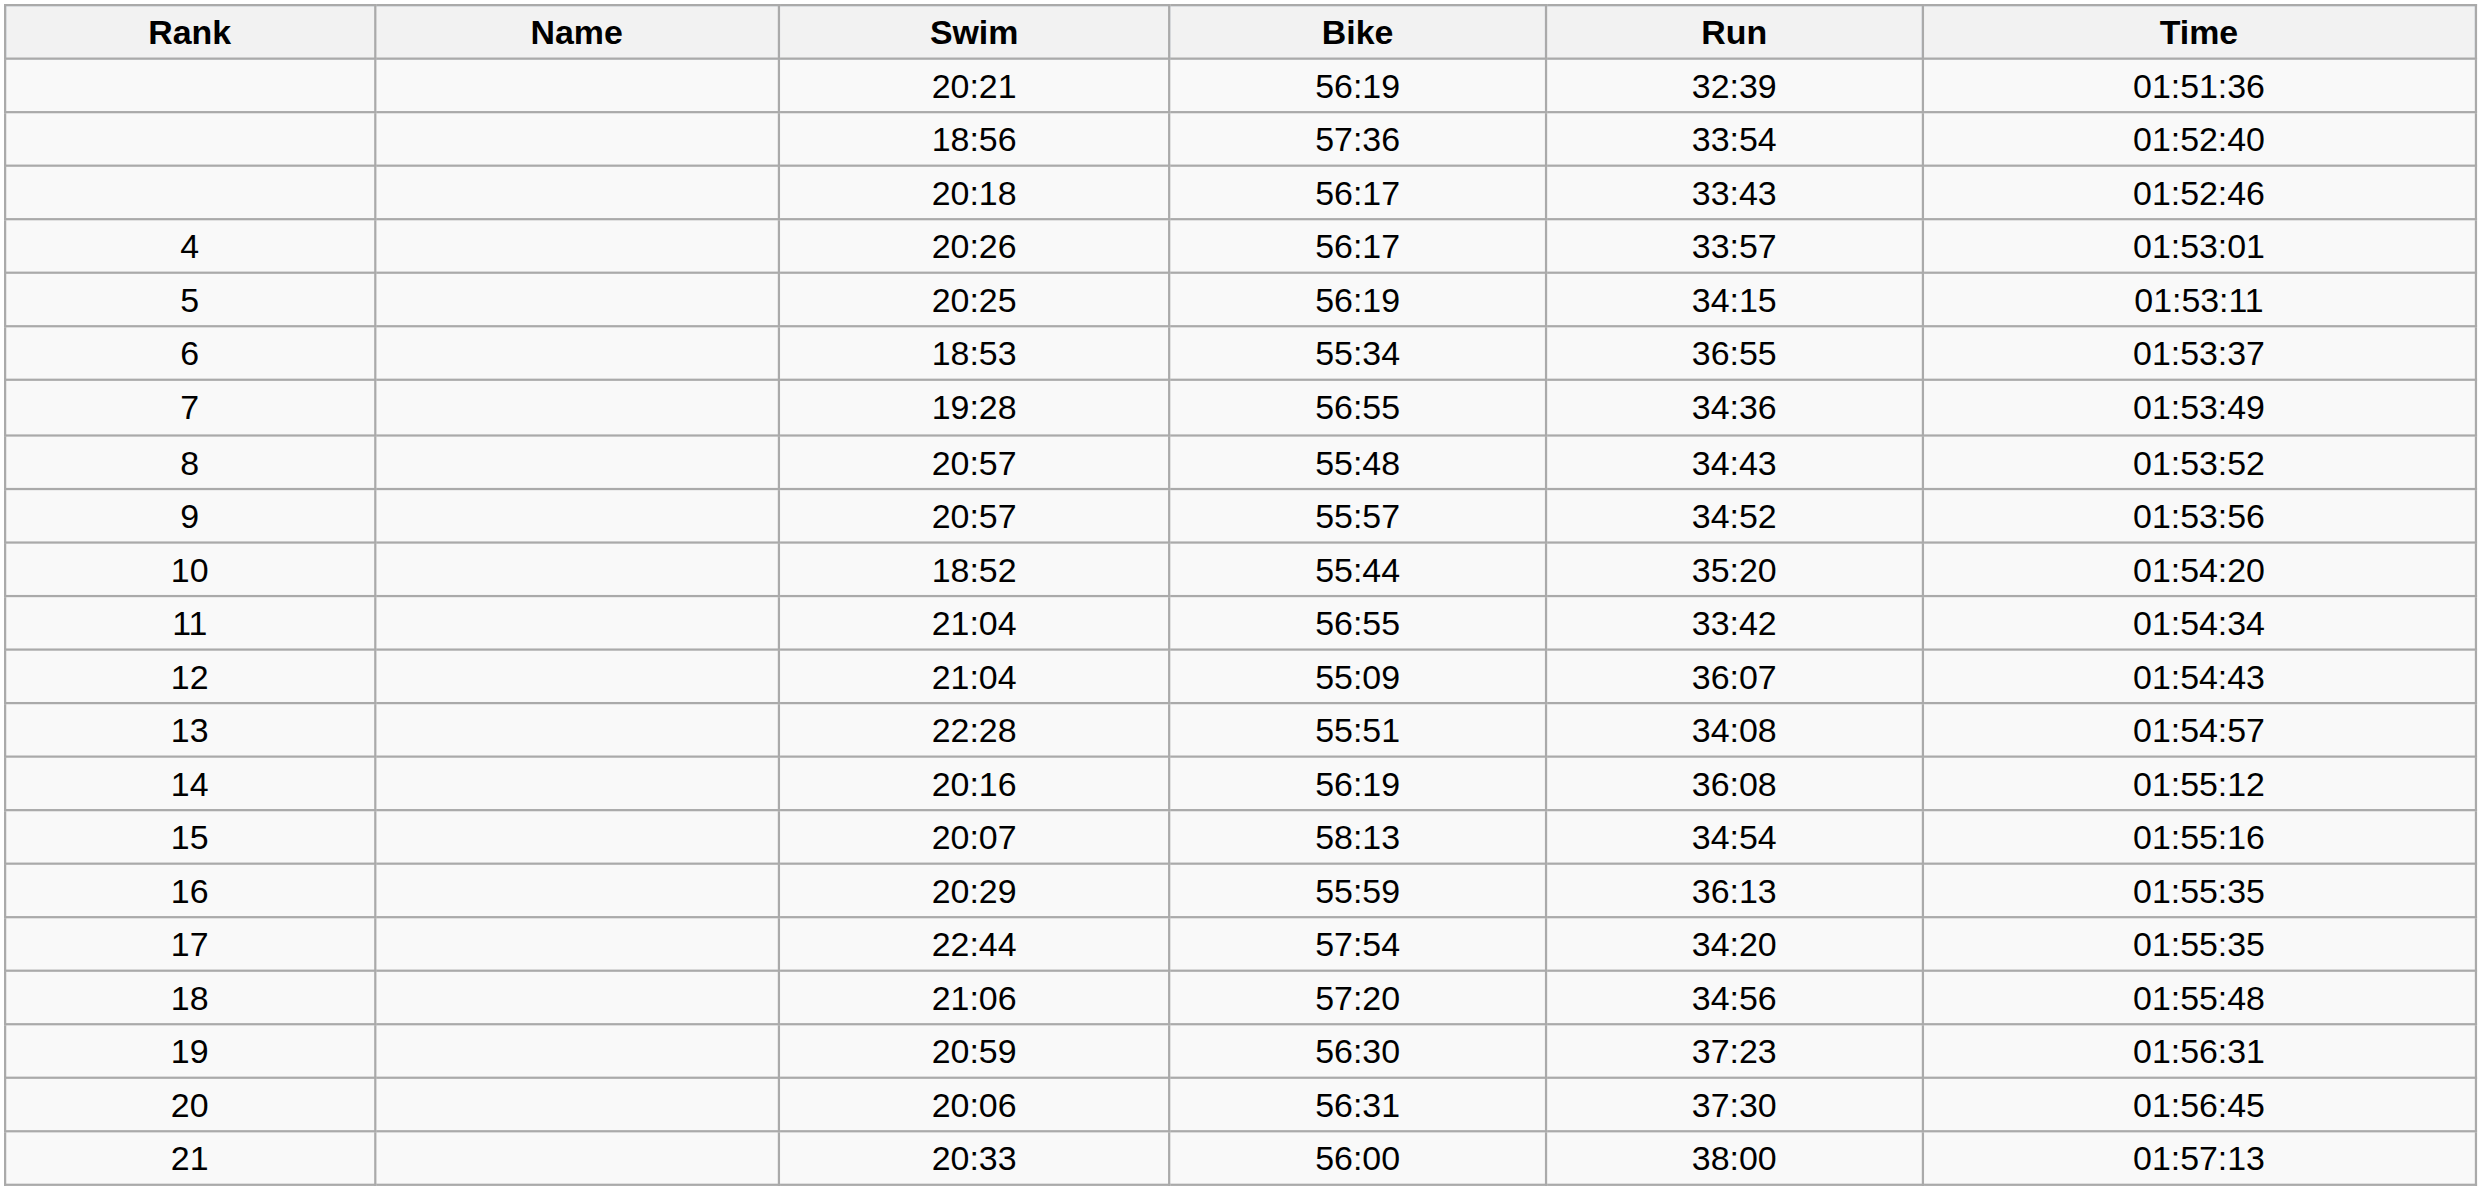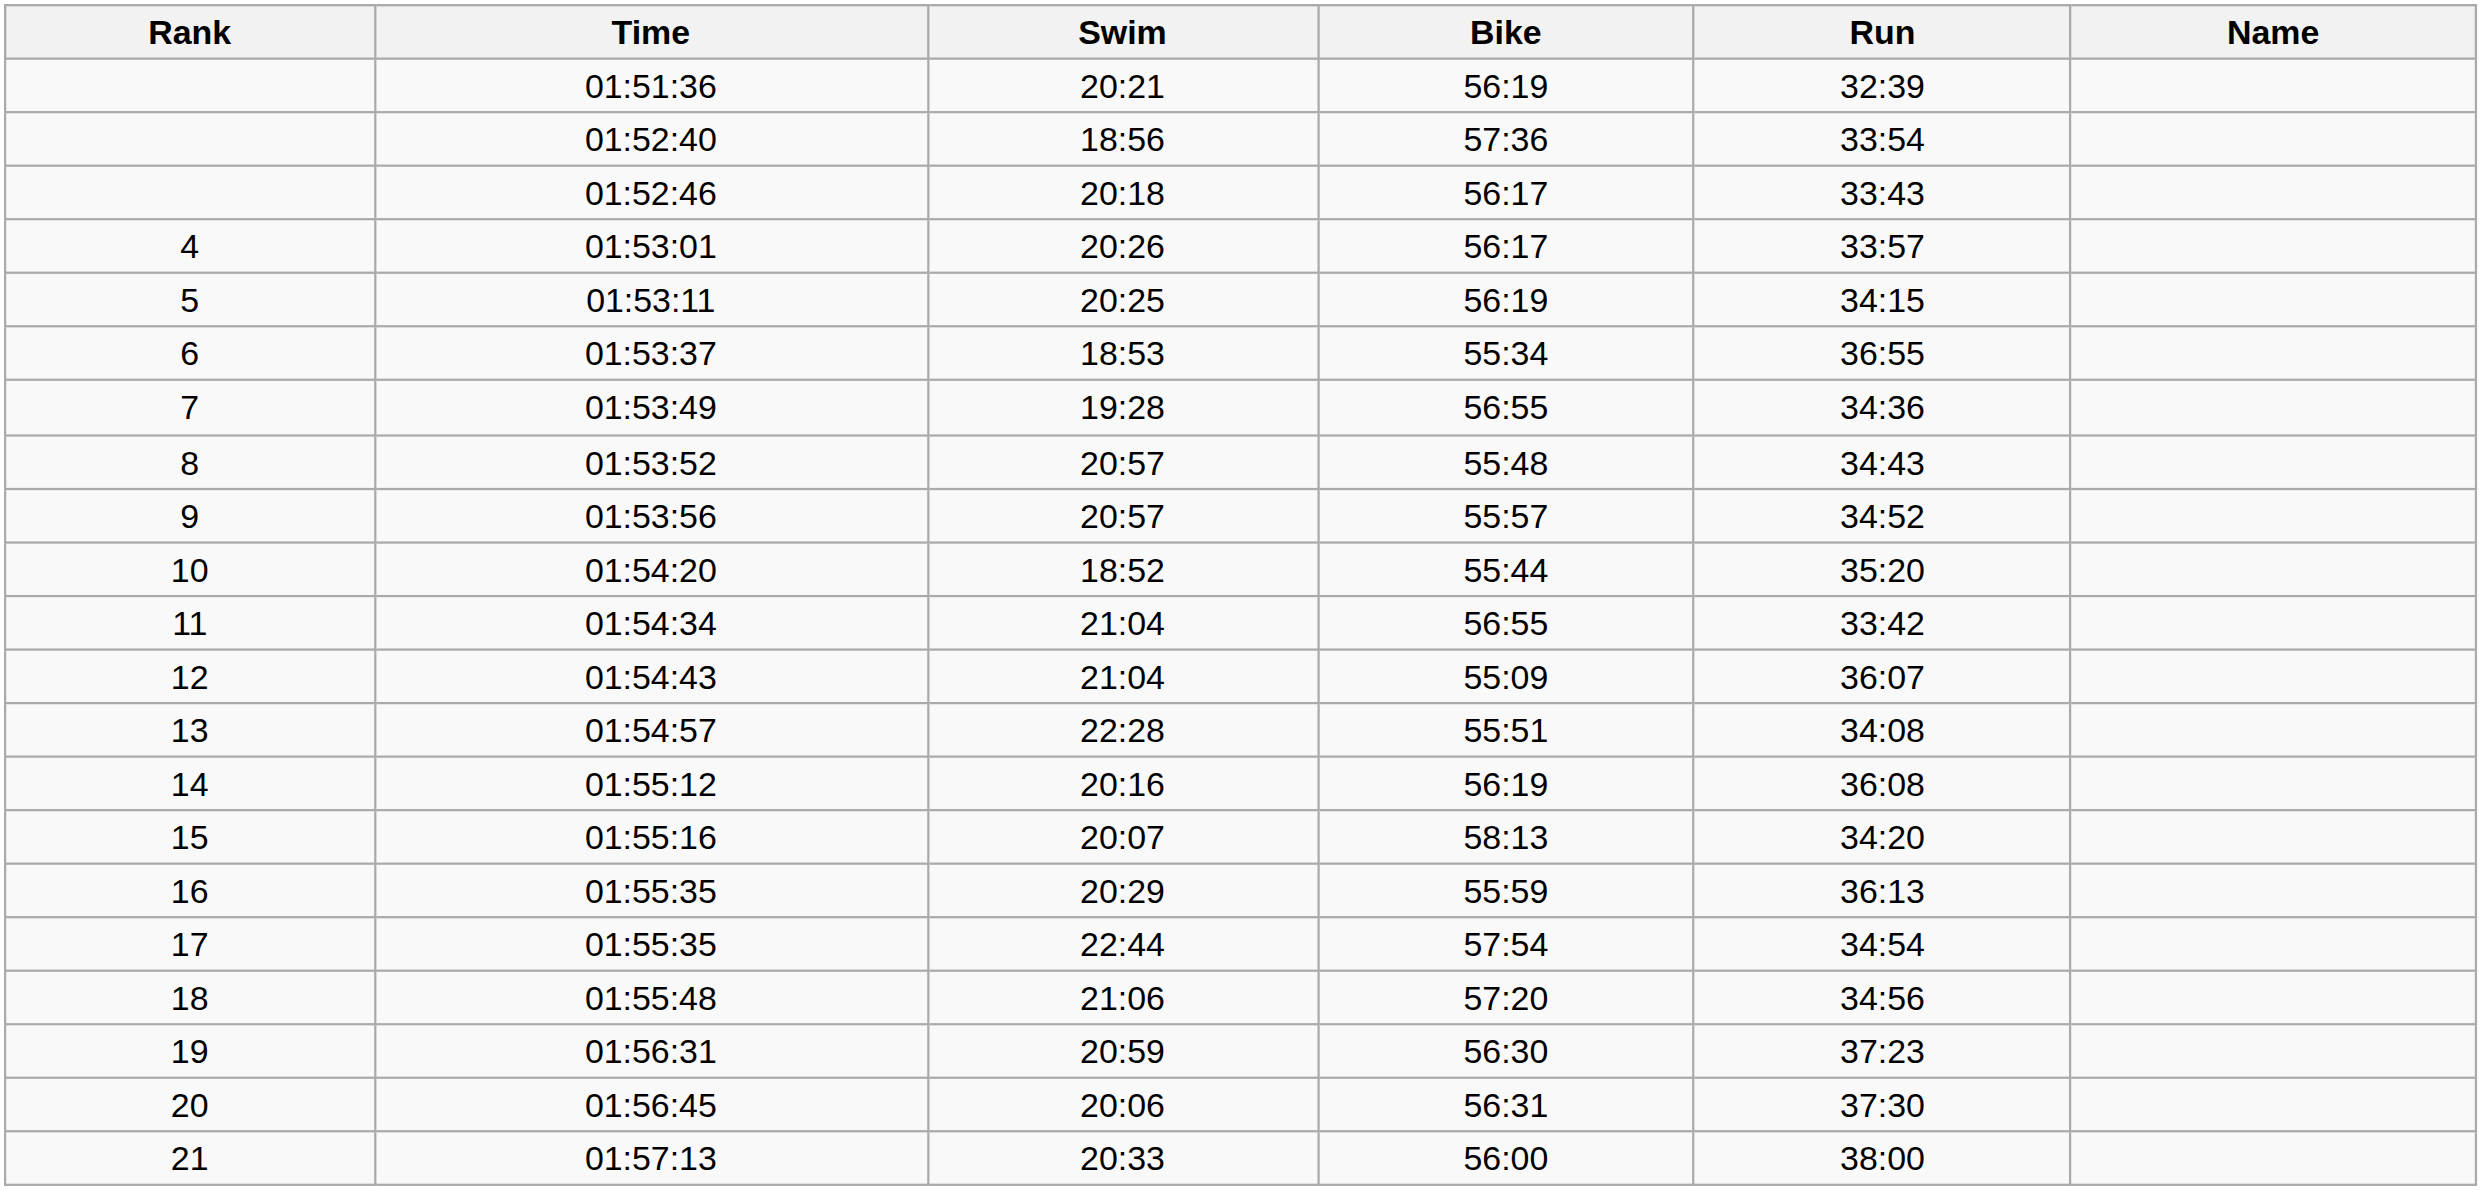 <table class="wikitable sortable" style="font-size:95%" width="70%">
 <tr bgcolor="lightsteelblue">
 <th>Rank</th>
-<th>Name</th>
+<th>Time</th>
 <th>Swim</th>
 <th>Bike</th>
 <th>Run</th>
-<th>Time</th>
+<th>Name</th>
 </tr>
 <tr align="center">
 <td></td>
-<td align="left"><strong></strong></td>
+<td>01:51:36</td>
 <td>20:21</td>
 <td>56:19</td>
 <td>32:39</td>
-<td>01:51:36</td>
+<td align="left"><strong></strong></td>
 </tr>
 <tr align="center">
 <td></td>
-<td align="left"></td>
+<td>01:52:40</td>
 <td>18:56</td>
 <td>57:36</td>
 <td>33:54</td>
-<td>01:52:40</td>
+<td align="left"></td>
 </tr>
 <tr align="center">
 <td></td>
-<td align="left"></td>
+<td>01:52:46</td>
 <td>20:18</td>
 <td>56:17</td>
 <td>33:43</td>
-<td>01:52:46</td>
+<td align="left"></td>
 </tr>
 <tr align="center">
 <td>4</td>
-<td align="left"></td>
+<td>01:53:01</td>
 <td>20:26</td>
 <td>56:17</td>
 <td>33:57</td>
-<td>01:53:01</td>
+<td align="left"></td>
 </tr>
 <tr align="center">
 <td>5</td>
-<td align="left"></td>
+<td>01:53:11</td>
 <td>20:25</td>
 <td>56:19</td>
 <td>34:15</td>
-<td>01:53:11</td>
+<td align="left"></td>
 </tr>
 <tr align="center">
 <td>6</td>
-<td align="left"></td>
+<td>01:53:37</td>
 <td>18:53</td>
 <td>55:34</td>
 <td>36:55</td>
-<td>01:53:37</td>
+<td align="left"></td>
 </tr>
 <tr align="center">
 <td>7</td>
-<td align="left"></td>
+<td>01:53:49</td>
 <td>19:28</td>
 <td>56:55</td>
 <td>34:36</td>
-<td>01:53:49</td>
+<td align="left"></td>
 </tr>
 <tr align="center">
 <td>8</td>
-<td align="left"></td>
+<td>01:53:52</td>
 <td>20:57</td>
 <td>55:48</td>
 <td>34:43</td>
-<td>01:53:52</td>
+<td align="left"></td>
 </tr>
 <tr align="center">
 <td>9</td>
-<td align="left"></td>
+<td>01:53:56</td>
 <td>20:57</td>
 <td>55:57</td>
 <td>34:52</td>
-<td>01:53:56</td>
+<td align="left"></td>
 </tr>
 <tr align="center">
 <td>10</td>
-<td align="left"></td>
+<td>01:54:20</td>
 <td>18:52</td>
 <td>55:44</td>
 <td>35:20</td>
-<td>01:54:20</td>
+<td align="left"></td>
 </tr>
 <tr align="center">
 <td>11</td>
-<td align="left"></td>
+<td>01:54:34</td>
 <td>21:04</td>
 <td>56:55</td>
 <td>33:42</td>
-<td>01:54:34</td>
+<td align="left"></td>
 </tr>
 <tr align="center">
 <td>12</td>
-<td align="left"></td>
+<td>01:54:43</td>
 <td>21:04</td>
 <td>55:09</td>
 <td>36:07</td>
-<td>01:54:43</td>
+<td align="left"></td>
 </tr>
 <tr align="center">
 <td>13</td>
-<td align="left"></td>
+<td>01:54:57</td>
 <td>22:28</td>
 <td>55:51</td>
 <td>34:08</td>
-<td>01:54:57</td>
+<td align="left"></td>
 </tr>
 <tr align="center">
 <td>14</td>
-<td align="left"></td>
+<td>01:55:12</td>
 <td>20:16</td>
 <td>56:19</td>
 <td>36:08</td>
-<td>01:55:12</td>
+<td align="left"></td>
 </tr>
 <tr align="center">
 <td>15</td>
-<td align="left"></td>
+<td>01:55:16</td>
 <td>20:07</td>
 <td>58:13</td>
-<td>34:54</td>
-<td>01:55:16</td>
+<td>34:20</td>
+<td align="left"></td>
 </tr>
 <tr align="center">
 <td>16</td>
-<td align="left"></td>
+<td>01:55:35</td>
 <td>20:29</td>
 <td>55:59</td>
 <td>36:13</td>
-<td>01:55:35</td>
+<td align="left"></td>
 </tr>
 <tr align="center">
 <td>17</td>
-<td align="left"></td>
+<td>01:55:35</td>
 <td>22:44</td>
 <td>57:54</td>
-<td>34:20</td>
-<td>01:55:35</td>
+<td>34:54</td>
+<td align="left"></td>
 </tr>
 <tr align="center">
 <td>18</td>
-<td align="left"></td>
+<td>01:55:48</td>
 <td>21:06</td>
 <td>57:20</td>
 <td>34:56</td>
-<td>01:55:48</td>
+<td align="left"></td>
 </tr>
 <tr align="center">
 <td>19</td>
-<td align="left"></td>
+<td>01:56:31</td>
 <td>20:59</td>
 <td>56:30</td>
 <td>37:23</td>
-<td>01:56:31</td>
+<td align="left"></td>
 </tr>
 <tr align="center">
 <td>20</td>
-<td align="left"></td>
+<td>01:56:45</td>
 <td>20:06</td>
 <td>56:31</td>
 <td>37:30</td>
-<td>01:56:45</td>
+<td align="left"></td>
 </tr>
 <tr align="center">
 <td>21</td>
-<td align="left"></td>
+<td>01:57:13</td>
 <td>20:33</td>
 <td>56:00</td>
 <td>38:00</td>
-<td>01:57:13</td>
+<td align="left"></td>
 </tr>
 </table>
